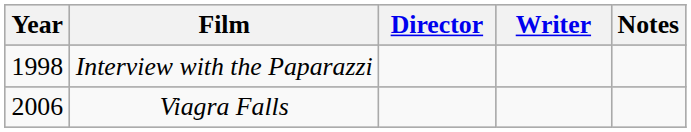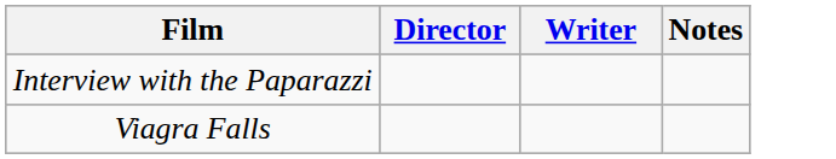 <table class="wikitable sortable" style="text-align:center">
 <tr>
-<th style="width:33px;">Year</th>
 <th>Film</th>
 <th style="width:65px;"><a href='#'>Director</a></th>
 <th width=65><a href='#'>Writer</a></th>
 <th>Notes</th>
 </tr>
 <tr>
-<td>1998</td>
 <td><em>Interview with the Paparazzi</em></td>
 <td></td>
 <td></td>
 <td></td>
 </tr>
 <tr>
-<td>2006</td>
 <td><em>Viagra Falls</em></td>
 <td></td>
 <td></td>
 <td></td>
 </tr>
 </table>
